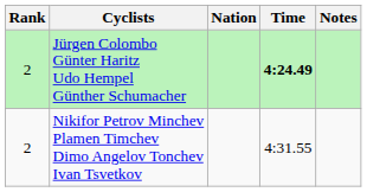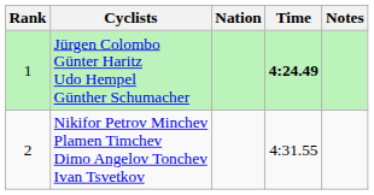 <table class="wikitable sortable" style=text-align:center>
 <tr>
 <th>Rank</th>
 <th>Cyclists</th>
 <th>Nation</th>
 <th>Time</th>
 <th>Notes</th>
 </tr>
 <tr bgcolor=bbf3bb>
-<td>2</td>
+<td>1</td>
 <td align=left><a href='#'>Jürgen Colombo</a><br><a href='#'>Günter Haritz</a><br><a href='#'>Udo Hempel</a><br><a href='#'>Günther Schumacher</a></td>
 <td align=left></td>
 <td><strong>4:24.49</strong></td>
 <td></td>
 </tr>
 <tr>
 <td>2</td>
 <td align=left><a href='#'>Nikifor Petrov Minchev</a><br><a href='#'>Plamen Timchev</a><br><a href='#'>Dimo Angelov Tonchev</a><br><a href='#'>Ivan Tsvetkov</a></td>
 <td align=left></td>
 <td>4:31.55</td>
 <td></td>
 </tr>
 </table>
